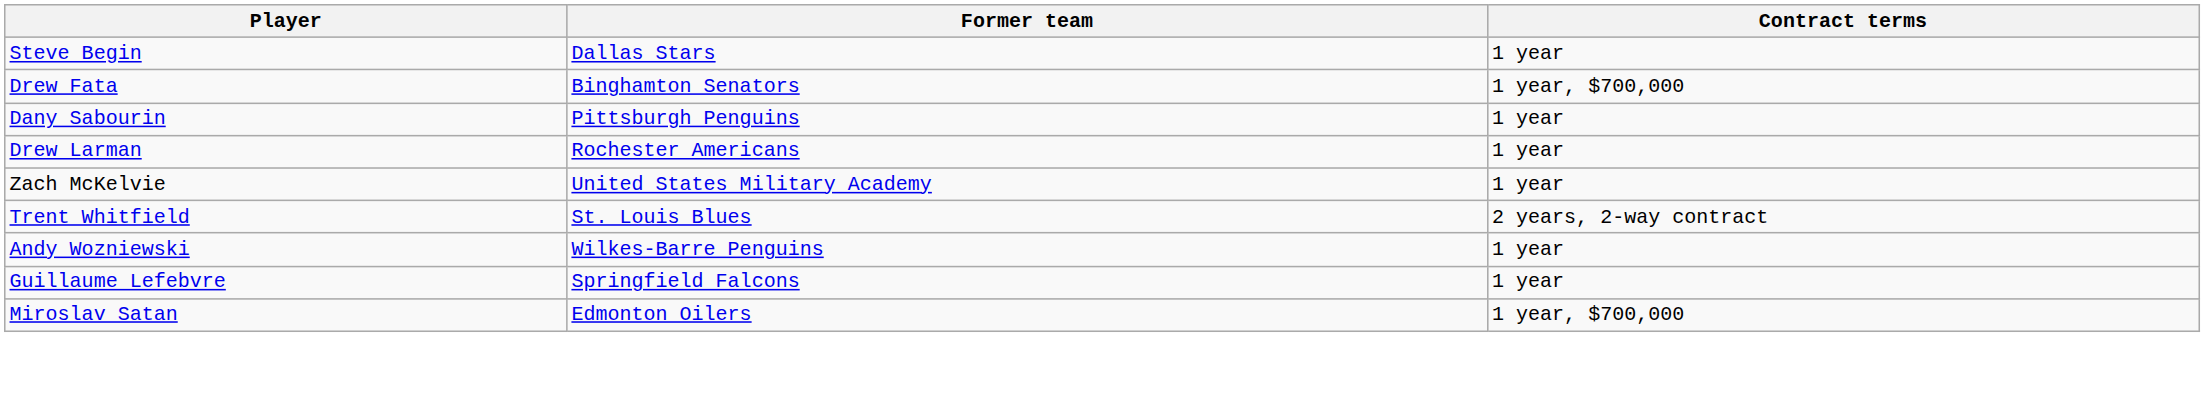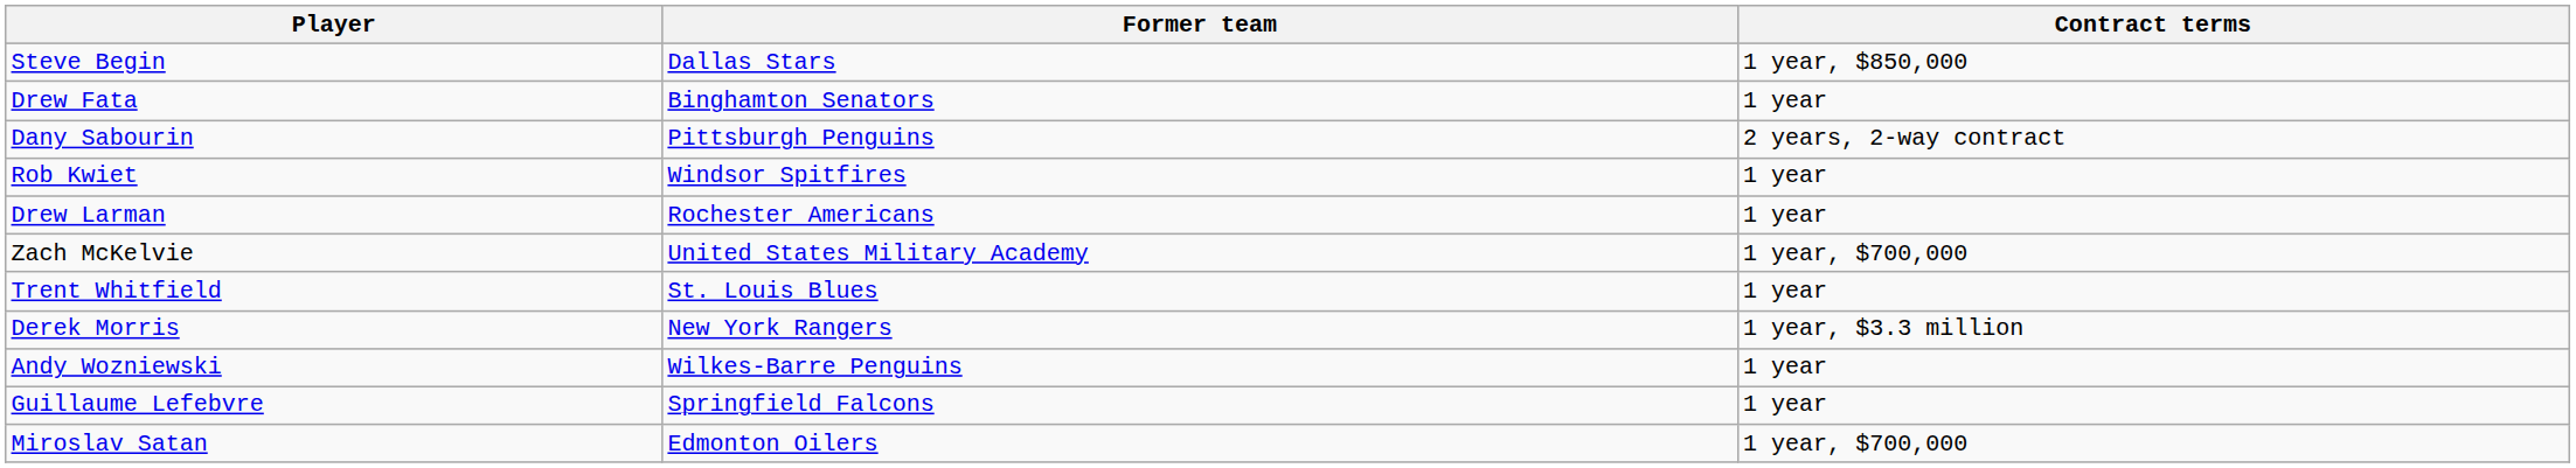 <table class="wikitable" style="width:90%;">
 <tr>
 <th>Player</th>
 <th>Former team</th>
 <th>Contract terms</th>
 </tr>
 <tr>
 <td><a href='#'>Steve Begin</a></td>
 <td><a href='#'>Dallas Stars</a></td>
-<td>1 year</td>
+<td>1 year, $850,000</td>
 </tr>
 <tr>
 <td><a href='#'>Drew Fata</a></td>
 <td><a href='#'>Binghamton Senators</a></td>
-<td>1 year, $700,000</td>
+<td>1 year</td>
 </tr>
 <tr>
 <td><a href='#'>Dany Sabourin</a></td>
 <td><a href='#'>Pittsburgh Penguins</a></td>
+<td>2 years, 2-way contract</td>
+</tr>
+<tr>
+<td><a href='#'>Rob Kwiet</a></td>
+<td><a href='#'>Windsor Spitfires</a></td>
 <td>1 year</td>
 </tr>
 <tr>
 <td><a href='#'>Drew Larman</a></td>
 <td><a href='#'>Rochester Americans</a></td>
 <td>1 year</td>
 </tr>
 <tr>
 <td>Zach McKelvie</td>
 <td><a href='#'>United States Military Academy</a></td>
-<td>1 year</td>
+<td>1 year, $700,000</td>
 </tr>
 <tr>
 <td><a href='#'>Trent Whitfield</a></td>
 <td><a href='#'>St. Louis Blues</a></td>
-<td>2 years, 2-way contract</td>
+<td>1 year</td>
+</tr>
+<tr>
+<td><a href='#'>Derek Morris</a></td>
+<td><a href='#'>New York Rangers</a></td>
+<td>1 year, $3.3 million</td>
 </tr>
 <tr>
 <td><a href='#'>Andy Wozniewski</a></td>
 <td><a href='#'>Wilkes-Barre Penguins</a></td>
 <td>1 year</td>
 </tr>
 <tr>
 <td><a href='#'>Guillaume Lefebvre</a></td>
 <td><a href='#'>Springfield Falcons</a></td>
 <td>1 year</td>
 </tr>
 <tr>
 <td><a href='#'>Miroslav Satan</a></td>
 <td><a href='#'>Edmonton Oilers</a></td>
 <td>1 year, $700,000</td>
 </tr>
 </table>
